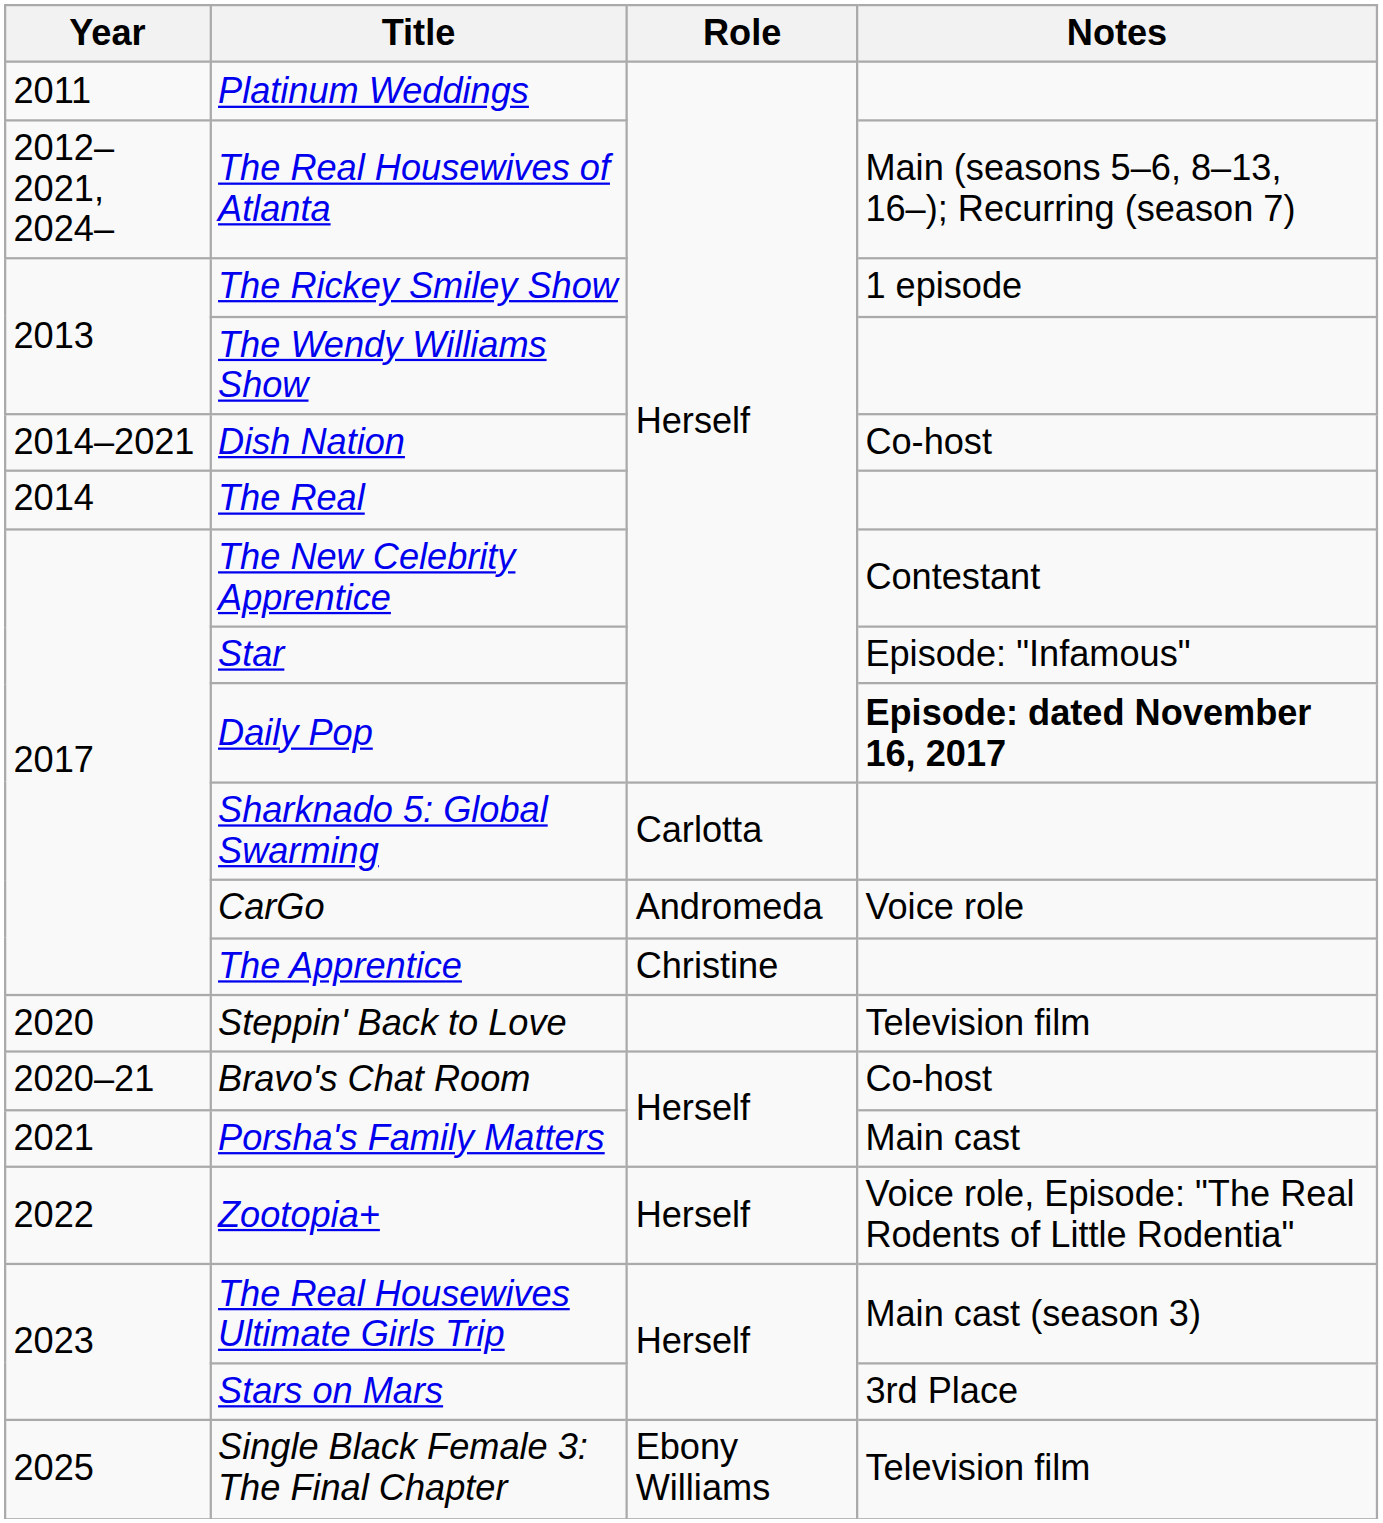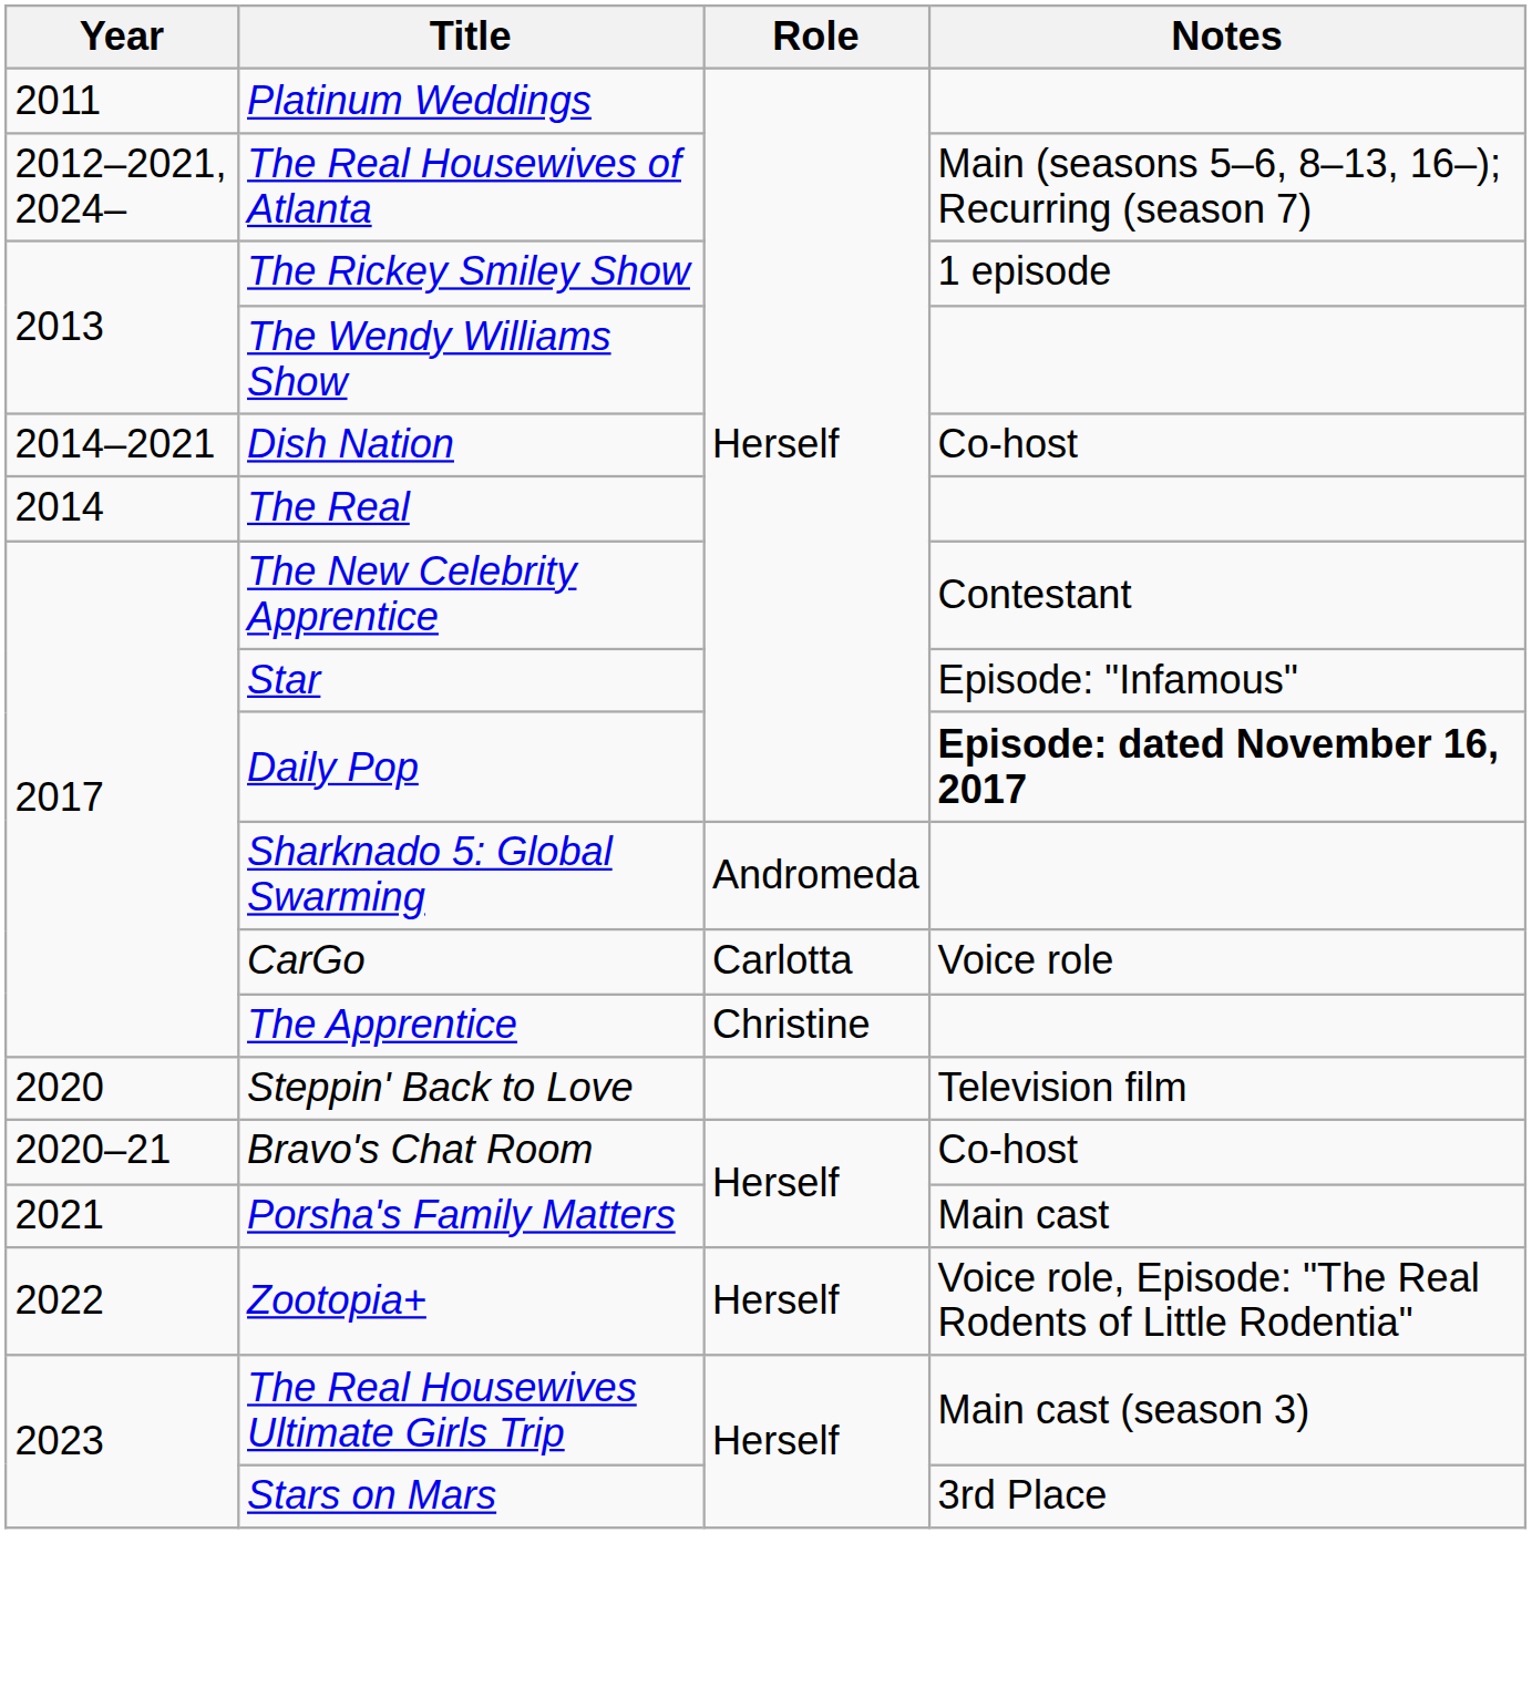 <table class="wikitable sortable">
 <tr>
 <th>Year</th>
 <th>Title</th>
 <th>Role</th>
 <th>Notes</th>
 </tr>
 <tr>
 <td>2011</td>
 <td><em><a href='#'>Platinum Weddings</a></em></td>
 <td rowspan="9">Herself</td>
 <td></td>
 </tr>
 <tr>
 <td>2012–2021, 2024–</td>
 <td><em><a href='#'>The Real Housewives of Atlanta</a></em></td>
 <td>Main (seasons 5–6, 8–13, 16–); Recurring (season 7)</td>
 </tr>
 <tr>
 <td rowspan="2">2013</td>
 <td><em><a href='#'>The Rickey Smiley Show</a></em></td>
 <td>1 episode</td>
 </tr>
 <tr>
 <td><em><a href='#'>The Wendy Williams Show</a></em></td>
 <td></td>
 </tr>
 <tr>
 <td>2014–2021</td>
 <td><em><a href='#'>Dish Nation</a></em></td>
 <td>Co-host</td>
 </tr>
 <tr>
 <td>2014</td>
 <td><em><a href='#'>The Real</a></em></td>
 <td></td>
 </tr>
 <tr>
 <td rowspan="6">2017</td>
 <td><em><a href='#'>The New Celebrity Apprentice</a></em></td>
 <td>Contestant</td>
 </tr>
 <tr>
 <td><em><a href='#'>Star</a></em></td>
 <td>Episode: "Infamous"</td>
 </tr>
 <tr>
 <td><em><a href='#'>Daily Pop</a></em></td>
 <td><strong>Episode: dated November 16, 2017</strong></td>
 </tr>
 <tr>
 <td><em><a href='#'>Sharknado 5: Global Swarming</a></em></td>
-<td>Carlotta</td>
+<td>Andromeda</td>
 <td></td>
 </tr>
 <tr>
 <td><em>CarGo</em></td>
-<td>Andromeda</td>
+<td>Carlotta</td>
 <td>Voice role</td>
 </tr>
 <tr>
 <td><em><a href='#'>The Apprentice</a></em></td>
 <td>Christine</td>
 <td></td>
 </tr>
 <tr>
 <td>2020</td>
 <td><em>Steppin' Back to Love</em></td>
 <td></td>
 <td>Television film</td>
 </tr>
 <tr>
 <td>2020–21</td>
 <td><em>Bravo's Chat Room</em></td>
 <td rowspan="2">Herself</td>
 <td>Co-host</td>
 </tr>
 <tr>
 <td>2021</td>
 <td><em><a href='#'>Porsha's Family Matters</a></em></td>
 <td>Main cast</td>
 </tr>
 <tr>
 <td>2022</td>
 <td><em><a href='#'>Zootopia+</a></em></td>
 <td>Herself</td>
 <td>Voice role, Episode: "The Real Rodents of Little Rodentia"</td>
 </tr>
 <tr>
 <td rowspan="2">2023</td>
 <td><em><a href='#'>The Real Housewives Ultimate Girls Trip</a></em></td>
 <td rowspan="2">Herself</td>
 <td>Main cast (season 3)</td>
 </tr>
 <tr>
 <td><em><a href='#'>Stars on Mars</a></em></td>
 <td>3rd Place</td>
 </tr>
-<tr>
-<td>2025</td>
-<td><em>Single Black Female 3: The Final Chapter</em></td>
-<td>Ebony Williams</td>
-<td>Television film</td>
-</tr>
 </table>
